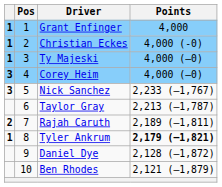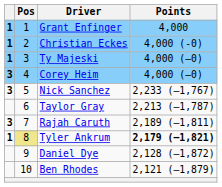 <table class="wikitable" style="font-size: 95%;">
 <tr>
 <th></th>
 <th>Pos</th>
 <th>Driver</th>
 <th>Points</th>
 </tr>
 <tr style="background:#87CEFA;">
 <td align="left"> <strong>1</strong></td>
 <td style="text-align:center;">1</td>
 <td><a href='#'>Grant Enfinger</a></td>
 <td style="text-align:center;">4,000</td>
 </tr>
 <tr style="background:#87CEFA;">
 <td align="left"> <strong>1</strong></td>
 <td style="text-align:center;">2</td>
 <td><a href='#'>Christian Eckes</a></td>
 <td style="text-align:center;">4,000 (-0)</td>
 </tr>
 <tr style="background:#87CEFA;">
 <td align="left"> <strong>1</strong></td>
 <td style="text-align:center;">3</td>
 <td><a href='#'>Ty Majeski</a></td>
 <td style="text-align:center;">4,000 (–0)</td>
 </tr>
 <tr style="background:#87CEFA;">
 <td align="left"> <strong>3</strong></td>
 <td style="text-align:center;">4</td>
 <td><a href='#'>Corey Heim</a></td>
 <td style="text-align:center;">4,000 (–0)</td>
 </tr>
 <tr>
 <td align="left"> <strong>3</strong></td>
 <td style="text-align:center;">5</td>
 <td><a href='#'>Nick Sanchez</a></td>
 <td style="text-align:center;">2,233 (–1,767)</td>
 </tr>
 <tr>
 <td align="left"></td>
 <td style="text-align:center;">6</td>
 <td><a href='#'>Taylor Gray</a></td>
 <td style="text-align:center;">2,213 (–1,787)</td>
 </tr>
 <tr>
-<td align="left"> <strong>2</strong></td>
+<td align="left"> <strong>3</strong></td>
 <td style="text-align:center;">7</td>
 <td><a href='#'>Rajah Caruth</a></td>
 <td style="text-align:center;">2,189 (–1,811)</td>
 </tr>
 <tr>
 <td align="left"> <strong>1</strong></td>
-<td style="text-align:center;">8</td>
+<td style="background: khaki; text-align:center;">8</td>
 <td><a href='#'>Tyler Ankrum</a></td>
 <td style="text-align:center;"><strong>2,179 (–1,821)</strong></td>
 </tr>
 <tr>
 <td align="left"></td>
 <td style="text-align:center;">9</td>
 <td><a href='#'>Daniel Dye</a></td>
 <td style="text-align:center;">2,128 (–1,872)</td>
 </tr>
 <tr>
 <td align="left"></td>
 <td style="text-align:center;">10</td>
 <td><a href='#'>Ben Rhodes</a></td>
 <td style="text-align:center;">2,121 (–1,879)</td>
 </tr>
 <tr class="sortbottom">
 <th colspan="9"></th>
 </tr>
 </table>
